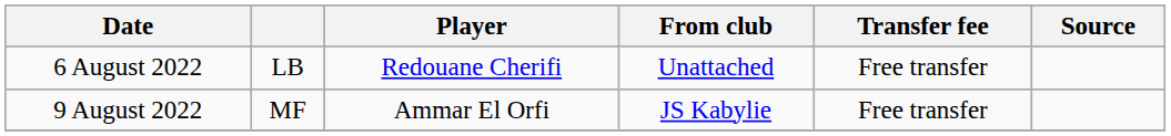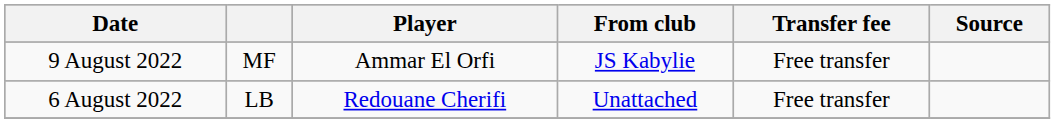 <table class="wikitable sortable" style="width:70%; text-align:center; font-size:85%; text-align:centre;">
 <tr>
 <th>Date</th>
 <th></th>
 <th>Player</th>
 <th>From club</th>
 <th>Transfer fee</th>
 <th>Source</th>
 </tr>
 <tr>
+<td>9 August 2022</td>
+<td>MF</td>
+<td> Ammar El Orfi</td>
+<td><a href='#'>JS Kabylie</a></td>
+<td>Free transfer</td>
+<td></td>
+</tr>
+<tr>
 <td>6 August 2022</td>
 <td>LB</td>
 <td> <a href='#'>Redouane Cherifi</a></td>
 <td><a href='#'>Unattached</a></td>
 <td>Free transfer</td>
 <td></td>
 </tr>
 <tr>
-<td>9 August 2022</td>
-<td>MF</td>
-<td> Ammar El Orfi</td>
-<td><a href='#'>JS Kabylie</a></td>
-<td>Free transfer</td>
-<td></td>
-</tr>
-<tr>
 </tr>
 </table>
